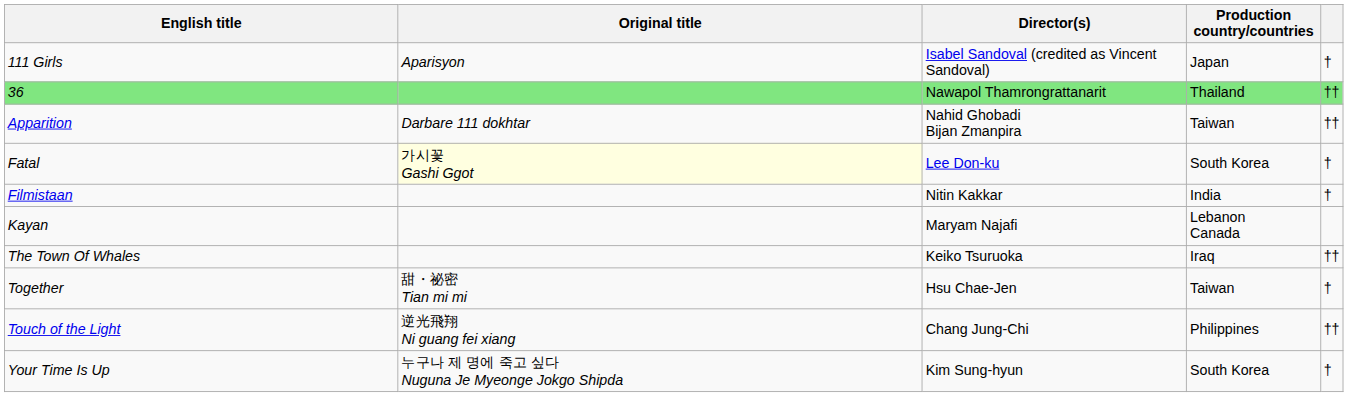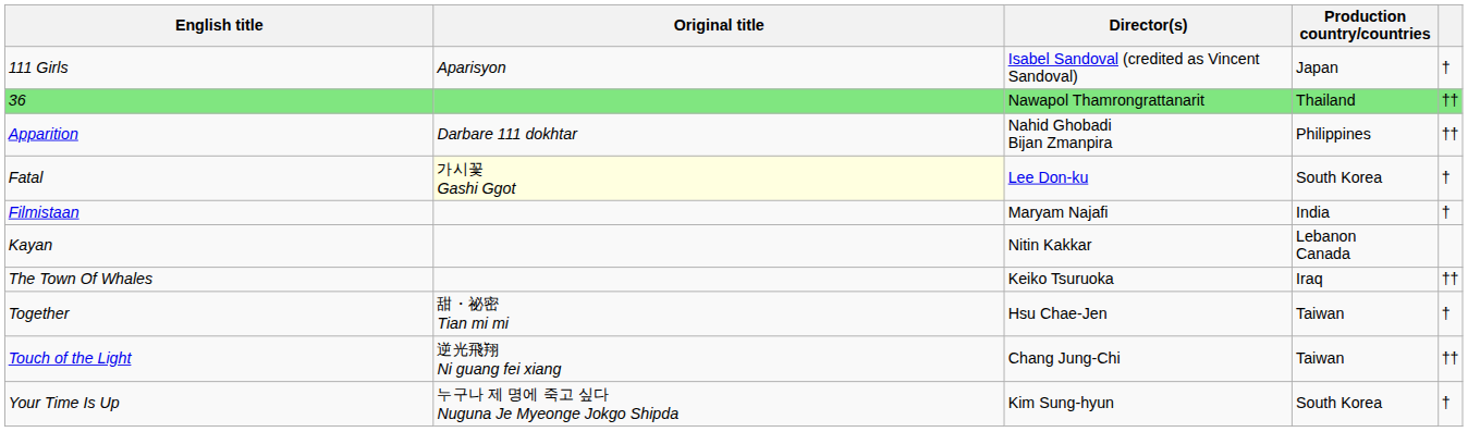 <table class="sortable wikitable" width="95%" cellpadding="5">
 <tr>
 <th width="30%">English title</th>
 <th width="40%">Original title</th>
 <th width="20%">Director(s)</th>
 <th width="10%">Production country/countries</th>
 <th width="3%"></th>
 </tr>
 <tr>
 <td><em>111 Girls</em></td>
 <td><em>Aparisyon</em></td>
 <td><a href='#'>Isabel Sandoval</a> (credited as Vincent Sandoval)</td>
 <td>Japan</td>
 <td>†</td>
 </tr>
 <tr style="background:#80E680;">
 <td><em>36</em></td>
 <td></td>
 <td>Nawapol Thamrongrattanarit</td>
 <td>Thailand</td>
 <td>††</td>
 </tr>
 <tr>
 <td><em><a href='#'>Apparition</a></em></td>
 <td><em>Darbare 111 dokhtar</em></td>
 <td>Nahid Ghobadi<br>Bijan Zmanpira</td>
-<td>Taiwan</td>
+<td>Philippines</td>
 <td>††</td>
 </tr>
 <tr>
 <td><em>Fatal</em></td>
 <td style="background: lightyellow;">가시꽃<br><em>Gashi Ggot</em></td>
 <td><a href='#'>Lee Don-ku</a></td>
 <td>South Korea</td>
 <td>†</td>
 </tr>
 <tr>
 <td><em><a href='#'>Filmistaan</a></em></td>
 <td></td>
-<td>Nitin Kakkar</td>
+<td>Maryam Najafi</td>
 <td>India</td>
 <td>†</td>
 </tr>
 <tr>
 <td><em>Kayan</em></td>
 <td></td>
-<td>Maryam Najafi</td>
+<td>Nitin Kakkar</td>
 <td>Lebanon<br>Canada</td>
 <td></td>
 </tr>
 <tr>
 <td><em>The Town Of Whales</em></td>
 <td></td>
 <td>Keiko Tsuruoka</td>
 <td>Iraq</td>
 <td>††</td>
 </tr>
 <tr>
 <td><em>Together</em></td>
 <td>甜・祕密<br><em>Tian mi mi</em></td>
 <td>Hsu Chae-Jen</td>
 <td>Taiwan</td>
 <td>†</td>
 </tr>
 <tr>
 <td><em><a href='#'>Touch of the Light</a></em></td>
 <td>逆光飛翔<br><em>Ni guang fei xiang</em></td>
 <td>Chang Jung-Chi</td>
-<td>Philippines</td>
+<td>Taiwan</td>
 <td>††</td>
 </tr>
 <tr>
 <td><em>Your Time Is Up</em></td>
 <td>누구나 제 명에 죽고 싶다<br><em>Nuguna Je Myeonge Jokgo Shipda</em></td>
 <td>Kim Sung-hyun</td>
 <td>South Korea</td>
 <td>†</td>
 </tr>
 </table>
